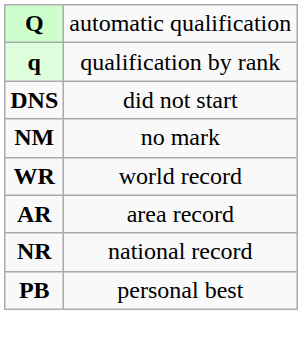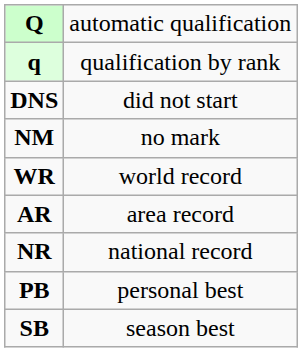 <table class="wikitable" style=" text-align:center;">
 <tr>
 <td bgcolor="ccffcc"><strong>Q</strong></td>
 <td>automatic qualification</td>
 </tr>
 <tr>
 <td bgcolor="ddffdd"><strong>q</strong></td>
 <td>qualification by rank</td>
 </tr>
 <tr>
 <td><strong>DNS</strong></td>
 <td>did not start</td>
 </tr>
 <tr>
 <td><strong>NM</strong></td>
 <td>no mark</td>
 </tr>
 <tr>
 <td><strong>WR</strong></td>
 <td>world record</td>
 </tr>
 <tr>
 <td><strong>AR</strong></td>
 <td>area record</td>
 </tr>
 <tr>
 <td><strong>NR</strong></td>
 <td>national record</td>
 </tr>
 <tr>
 <td><strong>PB</strong></td>
 <td>personal best</td>
 </tr>
+<tr>
+<td><strong>SB</strong></td>
+<td>season best</td>
+</tr>
 </table>
